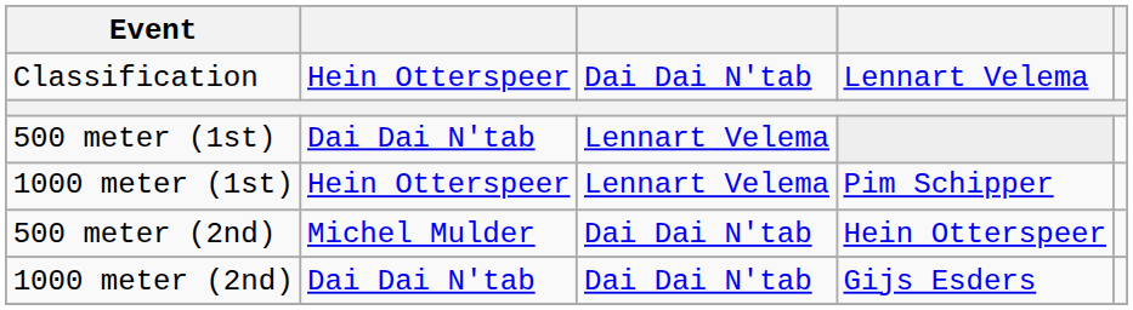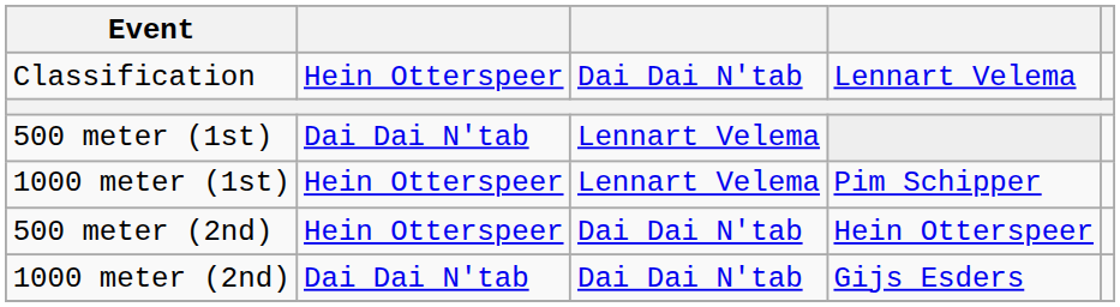 <table class="wikitable">
 <tr>
 <th>Event</th>
 <th></th>
 <th></th>
 <th></th>
 <th></th>
 </tr>
 <tr>
 <td>Classification</td>
 <td><a href='#'>Hein Otterspeer</a></td>
 <td><a href='#'>Dai Dai N'tab</a></td>
 <td><a href='#'>Lennart Velema</a></td>
 <td></td>
 </tr>
 <tr>
 <th Colspan=5></th>
 </tr>
 <tr>
 <td>500 meter (1st)</td>
 <td><a href='#'>Dai Dai N'tab</a></td>
 <td><a href='#'>Lennart Velema</a></td>
 <td bgcolor=#EEEEEE></td>
 <td></td>
 </tr>
 <tr>
 <td>1000 meter (1st)</td>
 <td><a href='#'>Hein Otterspeer</a></td>
 <td><a href='#'>Lennart Velema</a></td>
 <td><a href='#'>Pim Schipper</a></td>
 <td></td>
 </tr>
 <tr>
 <td>500 meter (2nd)</td>
-<td><a href='#'>Michel Mulder</a></td>
+<td><a href='#'>Hein Otterspeer</a></td>
 <td><a href='#'>Dai Dai N'tab</a></td>
 <td><a href='#'>Hein Otterspeer</a></td>
 <td></td>
 </tr>
 <tr>
 <td>1000 meter (2nd)</td>
 <td><a href='#'>Dai Dai N'tab</a></td>
 <td><a href='#'>Dai Dai N'tab</a></td>
 <td><a href='#'>Gijs Esders</a></td>
 <td></td>
 </tr>
 <tr>
 </tr>
 </table>
